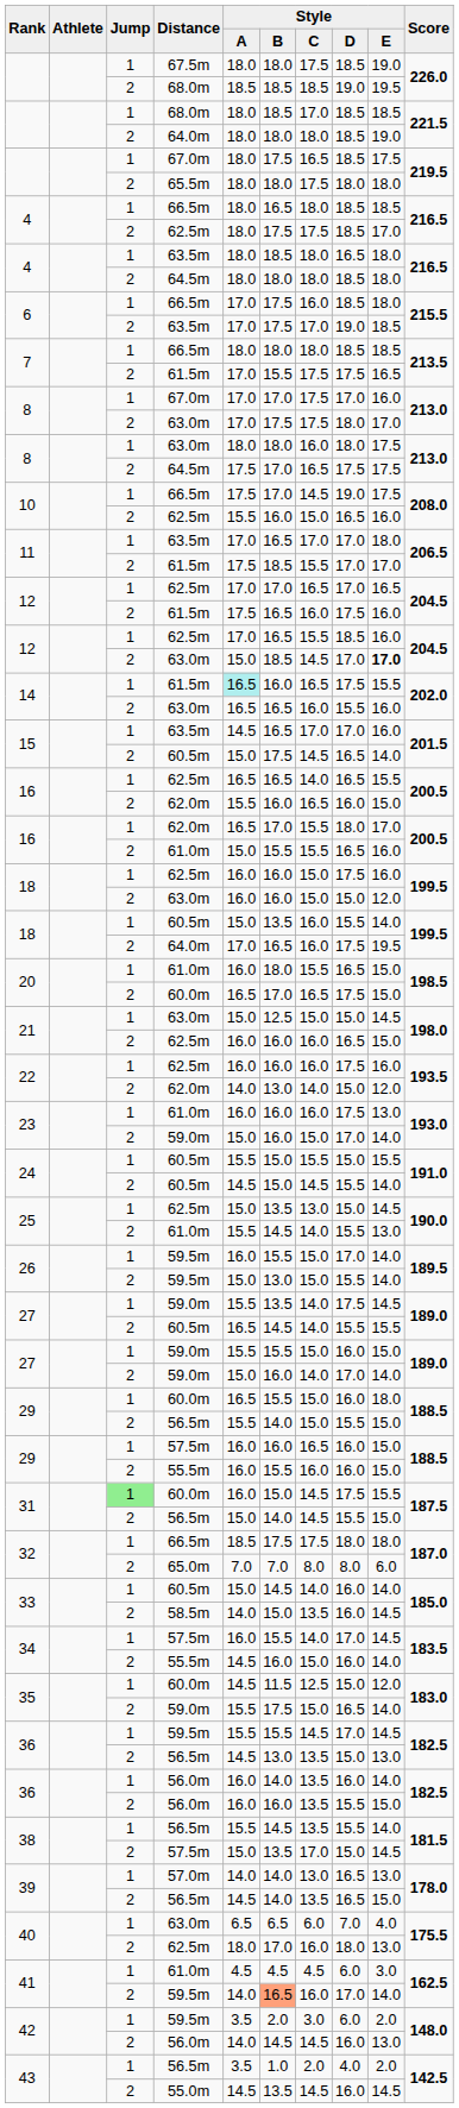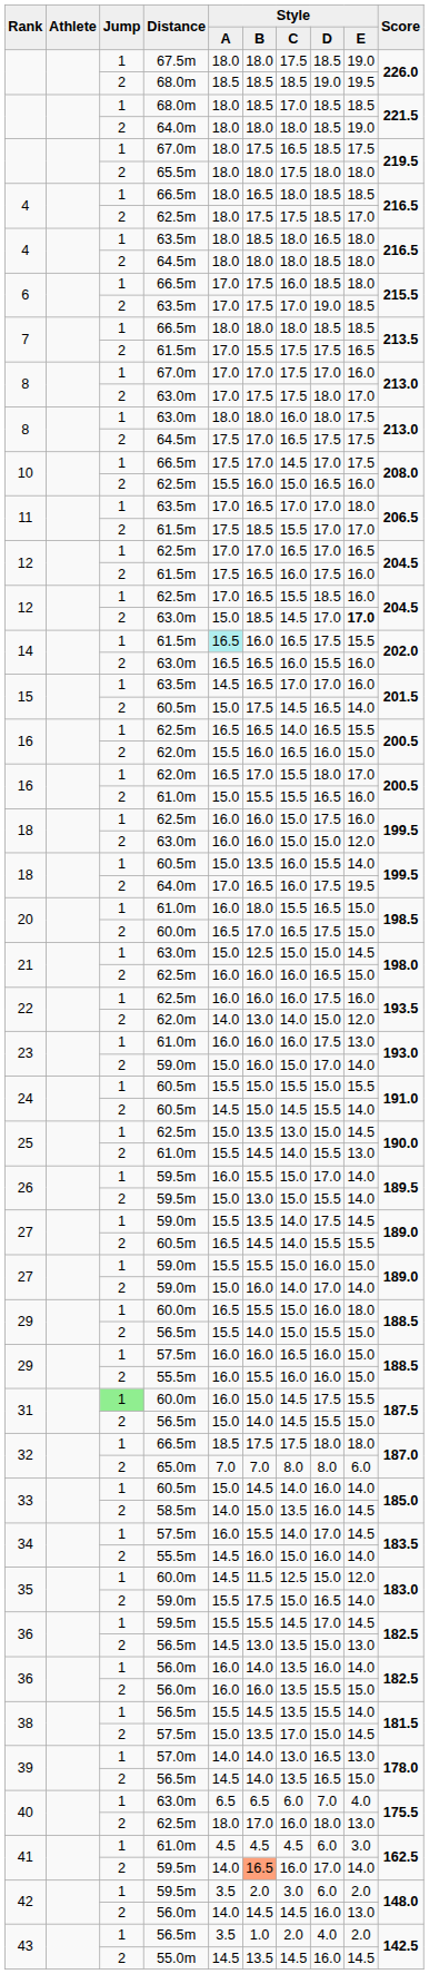 <table class="wikitable" style="text-align:center">
 <tr bgcolor='#efefef'>
 <td rowspan='2'><strong>Rank</strong></td>
 <td rowspan='2'><strong>Athlete</strong></td>
 <td rowspan='2'><strong>Jump</strong></td>
 <td rowspan='2'><strong>Distance</strong></td>
 <td colspan='5'><strong>Style</strong></td>
 <td rowspan='2'><strong>Score</strong></td>
 </tr>
 <tr bgcolor='#efefef'>
 <td rowspan='1'><strong>A</strong></td>
 <td rowspan='1'><strong>B</strong></td>
 <td rowspan='1'><strong>C</strong></td>
 <td rowspan='1'><strong>D</strong></td>
 <td rowspan='1'><strong>E</strong></td>
 </tr>
 <tr>
 <td rowspan='2'></td>
 <td rowspan='2' align=left></td>
 <td>1</td>
 <td>67.5m</td>
 <td>18.0</td>
 <td>18.0</td>
 <td>17.5</td>
 <td>18.5</td>
 <td>19.0</td>
 <td rowspan='2' style='font-weight:bold'>226.0</td>
 </tr>
 <tr>
 <td>2</td>
 <td>68.0m</td>
 <td>18.5</td>
 <td>18.5</td>
 <td>18.5</td>
 <td>19.0</td>
 <td>19.5</td>
 </tr>
 <tr>
 <td rowspan='2'></td>
 <td rowspan='2' align=left></td>
 <td>1</td>
 <td>68.0m</td>
 <td>18.0</td>
 <td>18.5</td>
 <td>17.0</td>
 <td>18.5</td>
 <td>18.5</td>
 <td rowspan='2' style='font-weight:bold'>221.5</td>
 </tr>
 <tr>
 <td>2</td>
 <td>64.0m</td>
 <td>18.0</td>
 <td>18.0</td>
 <td>18.0</td>
 <td>18.5</td>
 <td>19.0</td>
 </tr>
 <tr>
 <td rowspan='2'></td>
 <td rowspan='2' align=left></td>
 <td>1</td>
 <td>67.0m</td>
 <td>18.0</td>
 <td>17.5</td>
 <td>16.5</td>
 <td>18.5</td>
 <td>17.5</td>
 <td rowspan='2' style='font-weight:bold'>219.5</td>
 </tr>
 <tr>
 <td>2</td>
 <td>65.5m</td>
 <td>18.0</td>
 <td>18.0</td>
 <td>17.5</td>
 <td>18.0</td>
 <td>18.0</td>
 </tr>
 <tr>
 <td rowspan='2'>4</td>
 <td rowspan='2' align=left></td>
 <td>1</td>
 <td>66.5m</td>
 <td>18.0</td>
 <td>16.5</td>
 <td>18.0</td>
 <td>18.5</td>
 <td>18.5</td>
 <td rowspan='2' style='font-weight:bold'>216.5</td>
 </tr>
 <tr>
 <td>2</td>
 <td>62.5m</td>
 <td>18.0</td>
 <td>17.5</td>
 <td>17.5</td>
 <td>18.5</td>
 <td>17.0</td>
 </tr>
 <tr>
 <td rowspan='2'>4</td>
 <td rowspan='2' align=left></td>
 <td>1</td>
 <td>63.5m</td>
 <td>18.0</td>
 <td>18.5</td>
 <td>18.0</td>
 <td>16.5</td>
 <td>18.0</td>
 <td rowspan='2' style='font-weight:bold'>216.5</td>
 </tr>
 <tr>
 <td>2</td>
 <td>64.5m</td>
 <td>18.0</td>
 <td>18.0</td>
 <td>18.0</td>
 <td>18.5</td>
 <td>18.0</td>
 </tr>
 <tr>
 <td rowspan='2'>6</td>
 <td rowspan='2' align=left></td>
 <td>1</td>
 <td>66.5m</td>
 <td>17.0</td>
 <td>17.5</td>
 <td>16.0</td>
 <td>18.5</td>
 <td>18.0</td>
 <td rowspan='2' style='font-weight:bold'>215.5</td>
 </tr>
 <tr>
 <td>2</td>
 <td>63.5m</td>
 <td>17.0</td>
 <td>17.5</td>
 <td>17.0</td>
 <td>19.0</td>
 <td>18.5</td>
 </tr>
 <tr>
 <td rowspan='2'>7</td>
 <td rowspan='2' align=left></td>
 <td>1</td>
 <td>66.5m</td>
 <td>18.0</td>
 <td>18.0</td>
 <td>18.0</td>
 <td>18.5</td>
 <td>18.5</td>
 <td rowspan='2' style='font-weight:bold'>213.5</td>
 </tr>
 <tr>
 <td>2</td>
 <td>61.5m</td>
 <td>17.0</td>
 <td>15.5</td>
 <td>17.5</td>
 <td>17.5</td>
 <td>16.5</td>
 </tr>
 <tr>
 <td rowspan='2'>8</td>
 <td rowspan='2' align=left></td>
 <td>1</td>
 <td>67.0m</td>
 <td>17.0</td>
 <td>17.0</td>
 <td>17.5</td>
 <td>17.0</td>
 <td>16.0</td>
 <td rowspan='2' style='font-weight:bold'>213.0</td>
 </tr>
 <tr>
 <td>2</td>
 <td>63.0m</td>
 <td>17.0</td>
 <td>17.5</td>
 <td>17.5</td>
 <td>18.0</td>
 <td>17.0</td>
 </tr>
 <tr>
 <td rowspan='2'>8</td>
 <td rowspan='2' align=left></td>
 <td>1</td>
 <td>63.0m</td>
 <td>18.0</td>
 <td>18.0</td>
 <td>16.0</td>
 <td>18.0</td>
 <td>17.5</td>
 <td rowspan='2' style='font-weight:bold'>213.0</td>
 </tr>
 <tr>
 <td>2</td>
 <td>64.5m</td>
 <td>17.5</td>
 <td>17.0</td>
 <td>16.5</td>
 <td>17.5</td>
 <td>17.5</td>
 </tr>
 <tr>
 <td rowspan='2'>10</td>
 <td rowspan='2' align=left></td>
 <td>1</td>
 <td>66.5m</td>
 <td>17.5</td>
 <td>17.0</td>
 <td>14.5</td>
-<td>19.0</td>
+<td>17.0</td>
 <td>17.5</td>
 <td rowspan='2' style='font-weight:bold'>208.0</td>
 </tr>
 <tr>
 <td>2</td>
 <td>62.5m</td>
 <td>15.5</td>
 <td>16.0</td>
 <td>15.0</td>
 <td>16.5</td>
 <td>16.0</td>
 </tr>
 <tr>
 <td rowspan='2'>11</td>
 <td rowspan='2' align=left></td>
 <td>1</td>
 <td>63.5m</td>
 <td>17.0</td>
 <td>16.5</td>
 <td>17.0</td>
 <td>17.0</td>
 <td>18.0</td>
 <td rowspan='2' style='font-weight:bold'>206.5</td>
 </tr>
 <tr>
 <td>2</td>
 <td>61.5m</td>
 <td>17.5</td>
 <td>18.5</td>
 <td>15.5</td>
 <td>17.0</td>
 <td>17.0</td>
 </tr>
 <tr>
 <td rowspan='2'>12</td>
 <td rowspan='2' align=left></td>
 <td>1</td>
 <td>62.5m</td>
 <td>17.0</td>
 <td>17.0</td>
 <td>16.5</td>
 <td>17.0</td>
 <td>16.5</td>
 <td rowspan='2' style='font-weight:bold'>204.5</td>
 </tr>
 <tr>
 <td>2</td>
 <td>61.5m</td>
 <td>17.5</td>
 <td>16.5</td>
 <td>16.0</td>
 <td>17.5</td>
 <td>16.0</td>
 </tr>
 <tr>
 <td rowspan='2'>12</td>
 <td rowspan='2' align=left></td>
 <td>1</td>
 <td>62.5m</td>
 <td>17.0</td>
 <td>16.5</td>
 <td>15.5</td>
 <td>18.5</td>
 <td>16.0</td>
 <td rowspan='2' style='font-weight:bold'>204.5</td>
 </tr>
 <tr>
 <td>2</td>
 <td>63.0m</td>
 <td>15.0</td>
 <td>18.5</td>
 <td>14.5</td>
 <td>17.0</td>
 <td><strong>17.0</strong></td>
 </tr>
 <tr>
 <td rowspan='2'>14</td>
 <td rowspan='2' align=left></td>
 <td>1</td>
 <td>61.5m</td>
 <td style="background: paleturquoise;">16.5</td>
 <td>16.0</td>
 <td>16.5</td>
 <td>17.5</td>
 <td>15.5</td>
 <td rowspan='2' style='font-weight:bold'>202.0</td>
 </tr>
 <tr>
 <td>2</td>
 <td>63.0m</td>
 <td>16.5</td>
 <td>16.5</td>
 <td>16.0</td>
 <td>15.5</td>
 <td>16.0</td>
 </tr>
 <tr>
 <td rowspan='2'>15</td>
 <td rowspan='2' align=left></td>
 <td>1</td>
 <td>63.5m</td>
 <td>14.5</td>
 <td>16.5</td>
 <td>17.0</td>
 <td>17.0</td>
 <td>16.0</td>
 <td rowspan='2' style='font-weight:bold'>201.5</td>
 </tr>
 <tr>
 <td>2</td>
 <td>60.5m</td>
 <td>15.0</td>
 <td>17.5</td>
 <td>14.5</td>
 <td>16.5</td>
 <td>14.0</td>
 </tr>
 <tr>
 <td rowspan='2'>16</td>
 <td rowspan='2' align=left></td>
 <td>1</td>
 <td>62.5m</td>
 <td>16.5</td>
 <td>16.5</td>
 <td>14.0</td>
 <td>16.5</td>
 <td>15.5</td>
 <td rowspan='2' style='font-weight:bold'>200.5</td>
 </tr>
 <tr>
 <td>2</td>
 <td>62.0m</td>
 <td>15.5</td>
 <td>16.0</td>
 <td>16.5</td>
 <td>16.0</td>
 <td>15.0</td>
 </tr>
 <tr>
 <td rowspan='2'>16</td>
 <td rowspan='2' align=left></td>
 <td>1</td>
 <td>62.0m</td>
 <td>16.5</td>
 <td>17.0</td>
 <td>15.5</td>
 <td>18.0</td>
 <td>17.0</td>
 <td rowspan='2' style='font-weight:bold'>200.5</td>
 </tr>
 <tr>
 <td>2</td>
 <td>61.0m</td>
 <td>15.0</td>
 <td>15.5</td>
 <td>15.5</td>
 <td>16.5</td>
 <td>16.0</td>
 </tr>
 <tr>
 <td rowspan='2'>18</td>
 <td rowspan='2' align=left></td>
 <td>1</td>
 <td>62.5m</td>
 <td>16.0</td>
 <td>16.0</td>
 <td>15.0</td>
 <td>17.5</td>
 <td>16.0</td>
 <td rowspan='2' style='font-weight:bold'>199.5</td>
 </tr>
 <tr>
 <td>2</td>
 <td>63.0m</td>
 <td>16.0</td>
 <td>16.0</td>
 <td>15.0</td>
 <td>15.0</td>
 <td>12.0</td>
 </tr>
 <tr>
 <td rowspan='2'>18</td>
 <td rowspan='2' align=left></td>
 <td>1</td>
 <td>60.5m</td>
 <td>15.0</td>
 <td>13.5</td>
 <td>16.0</td>
 <td>15.5</td>
 <td>14.0</td>
 <td rowspan='2' style='font-weight:bold'>199.5</td>
 </tr>
 <tr>
 <td>2</td>
 <td>64.0m</td>
 <td>17.0</td>
 <td>16.5</td>
 <td>16.0</td>
 <td>17.5</td>
 <td>19.5</td>
 </tr>
 <tr>
 <td rowspan='2'>20</td>
 <td rowspan='2' align=left></td>
 <td>1</td>
 <td>61.0m</td>
 <td>16.0</td>
 <td>18.0</td>
 <td>15.5</td>
 <td>16.5</td>
 <td>15.0</td>
 <td rowspan='2' style='font-weight:bold'>198.5</td>
 </tr>
 <tr>
 <td>2</td>
 <td>60.0m</td>
 <td>16.5</td>
 <td>17.0</td>
 <td>16.5</td>
 <td>17.5</td>
 <td>15.0</td>
 </tr>
 <tr>
 <td rowspan='2'>21</td>
 <td rowspan='2' align=left></td>
 <td>1</td>
 <td>63.0m</td>
 <td>15.0</td>
 <td>12.5</td>
 <td>15.0</td>
 <td>15.0</td>
 <td>14.5</td>
 <td rowspan='2' style='font-weight:bold'>198.0</td>
 </tr>
 <tr>
 <td>2</td>
 <td>62.5m</td>
 <td>16.0</td>
 <td>16.0</td>
 <td>16.0</td>
 <td>16.5</td>
 <td>15.0</td>
 </tr>
 <tr>
 <td rowspan='2'>22</td>
 <td rowspan='2' align=left></td>
 <td>1</td>
 <td>62.5m</td>
 <td>16.0</td>
 <td>16.0</td>
 <td>16.0</td>
 <td>17.5</td>
 <td>16.0</td>
 <td rowspan='2' style='font-weight:bold'>193.5</td>
 </tr>
 <tr>
 <td>2</td>
 <td>62.0m</td>
 <td>14.0</td>
 <td>13.0</td>
 <td>14.0</td>
 <td>15.0</td>
 <td>12.0</td>
 </tr>
 <tr>
 <td rowspan='2'>23</td>
 <td rowspan='2' align=left></td>
 <td>1</td>
 <td>61.0m</td>
 <td>16.0</td>
 <td>16.0</td>
 <td>16.0</td>
 <td>17.5</td>
 <td>13.0</td>
 <td rowspan='2' style='font-weight:bold'>193.0</td>
 </tr>
 <tr>
 <td>2</td>
 <td>59.0m</td>
 <td>15.0</td>
 <td>16.0</td>
 <td>15.0</td>
 <td>17.0</td>
 <td>14.0</td>
 </tr>
 <tr>
 <td rowspan='2'>24</td>
 <td rowspan='2' align=left></td>
 <td>1</td>
 <td>60.5m</td>
 <td>15.5</td>
 <td>15.0</td>
 <td>15.5</td>
 <td>15.0</td>
 <td>15.5</td>
 <td rowspan='2' style='font-weight:bold'>191.0</td>
 </tr>
 <tr>
 <td>2</td>
 <td>60.5m</td>
 <td>14.5</td>
 <td>15.0</td>
 <td>14.5</td>
 <td>15.5</td>
 <td>14.0</td>
 </tr>
 <tr>
 <td rowspan='2'>25</td>
 <td rowspan='2' align=left></td>
 <td>1</td>
 <td>62.5m</td>
 <td>15.0</td>
 <td>13.5</td>
 <td>13.0</td>
 <td>15.0</td>
 <td>14.5</td>
 <td rowspan='2' style='font-weight:bold'>190.0</td>
 </tr>
 <tr>
 <td>2</td>
 <td>61.0m</td>
 <td>15.5</td>
 <td>14.5</td>
 <td>14.0</td>
 <td>15.5</td>
 <td>13.0</td>
 </tr>
 <tr>
 <td rowspan='2'>26</td>
 <td rowspan='2' align=left></td>
 <td>1</td>
 <td>59.5m</td>
 <td>16.0</td>
 <td>15.5</td>
 <td>15.0</td>
 <td>17.0</td>
 <td>14.0</td>
 <td rowspan='2' style='font-weight:bold'>189.5</td>
 </tr>
 <tr>
 <td>2</td>
 <td>59.5m</td>
 <td>15.0</td>
 <td>13.0</td>
 <td>15.0</td>
 <td>15.5</td>
 <td>14.0</td>
 </tr>
 <tr>
 <td rowspan='2'>27</td>
 <td rowspan='2' align=left></td>
 <td>1</td>
 <td>59.0m</td>
 <td>15.5</td>
 <td>13.5</td>
 <td>14.0</td>
 <td>17.5</td>
 <td>14.5</td>
 <td rowspan='2' style='font-weight:bold'>189.0</td>
 </tr>
 <tr>
 <td>2</td>
 <td>60.5m</td>
 <td>16.5</td>
 <td>14.5</td>
 <td>14.0</td>
 <td>15.5</td>
 <td>15.5</td>
 </tr>
 <tr>
 <td rowspan='2'>27</td>
 <td rowspan='2' align=left></td>
 <td>1</td>
 <td>59.0m</td>
 <td>15.5</td>
 <td>15.5</td>
 <td>15.0</td>
 <td>16.0</td>
 <td>15.0</td>
 <td rowspan='2' style='font-weight:bold'>189.0</td>
 </tr>
 <tr>
 <td>2</td>
 <td>59.0m</td>
 <td>15.0</td>
 <td>16.0</td>
 <td>14.0</td>
 <td>17.0</td>
 <td>14.0</td>
 </tr>
 <tr>
 <td rowspan='2'>29</td>
 <td rowspan='2' align=left></td>
 <td>1</td>
 <td>60.0m</td>
 <td>16.5</td>
 <td>15.5</td>
 <td>15.0</td>
 <td>16.0</td>
 <td>18.0</td>
 <td rowspan='2' style='font-weight:bold'>188.5</td>
 </tr>
 <tr>
 <td>2</td>
 <td>56.5m</td>
 <td>15.5</td>
 <td>14.0</td>
 <td>15.0</td>
 <td>15.5</td>
 <td>15.0</td>
 </tr>
 <tr>
 <td rowspan='2'>29</td>
 <td rowspan='2' align=left></td>
 <td>1</td>
 <td>57.5m</td>
 <td>16.0</td>
 <td>16.0</td>
 <td>16.5</td>
 <td>16.0</td>
 <td>15.0</td>
 <td rowspan='2' style='font-weight:bold'>188.5</td>
 </tr>
 <tr>
 <td>2</td>
 <td>55.5m</td>
 <td>16.0</td>
 <td>15.5</td>
 <td>16.0</td>
 <td>16.0</td>
 <td>15.0</td>
 </tr>
 <tr>
 <td rowspan='2'>31</td>
 <td rowspan='2' align=left></td>
 <td style="background: lightgreen;">1</td>
 <td>60.0m</td>
 <td>16.0</td>
 <td>15.0</td>
 <td>14.5</td>
 <td>17.5</td>
 <td>15.5</td>
 <td rowspan='2' style='font-weight:bold'>187.5</td>
 </tr>
 <tr>
 <td>2</td>
 <td>56.5m</td>
 <td>15.0</td>
 <td>14.0</td>
 <td>14.5</td>
 <td>15.5</td>
 <td>15.0</td>
 </tr>
 <tr>
 <td rowspan='2'>32</td>
 <td rowspan='2' align=left></td>
 <td>1</td>
 <td>66.5m</td>
 <td>18.5</td>
 <td>17.5</td>
 <td>17.5</td>
 <td>18.0</td>
 <td>18.0</td>
 <td rowspan='2' style='font-weight:bold'>187.0</td>
 </tr>
 <tr>
 <td>2</td>
 <td>65.0m</td>
 <td>7.0</td>
 <td>7.0</td>
 <td>8.0</td>
 <td>8.0</td>
 <td>6.0</td>
 </tr>
 <tr>
 <td rowspan='2'>33</td>
 <td rowspan='2' align=left></td>
 <td>1</td>
 <td>60.5m</td>
 <td>15.0</td>
 <td>14.5</td>
 <td>14.0</td>
 <td>16.0</td>
 <td>14.0</td>
 <td rowspan='2' style='font-weight:bold'>185.0</td>
 </tr>
 <tr>
 <td>2</td>
 <td>58.5m</td>
 <td>14.0</td>
 <td>15.0</td>
 <td>13.5</td>
 <td>16.0</td>
 <td>14.5</td>
 </tr>
 <tr>
 <td rowspan='2'>34</td>
 <td rowspan='2' align=left></td>
 <td>1</td>
 <td>57.5m</td>
 <td>16.0</td>
 <td>15.5</td>
 <td>14.0</td>
 <td>17.0</td>
 <td>14.5</td>
 <td rowspan='2' style='font-weight:bold'>183.5</td>
 </tr>
 <tr>
 <td>2</td>
 <td>55.5m</td>
 <td>14.5</td>
 <td>16.0</td>
 <td>15.0</td>
 <td>16.0</td>
 <td>14.0</td>
 </tr>
 <tr>
 <td rowspan='2'>35</td>
 <td rowspan='2' align=left></td>
 <td>1</td>
 <td>60.0m</td>
 <td>14.5</td>
 <td>11.5</td>
 <td>12.5</td>
 <td>15.0</td>
 <td>12.0</td>
 <td rowspan='2' style='font-weight:bold'>183.0</td>
 </tr>
 <tr>
 <td>2</td>
 <td>59.0m</td>
 <td>15.5</td>
 <td>17.5</td>
 <td>15.0</td>
 <td>16.5</td>
 <td>14.0</td>
 </tr>
 <tr>
 <td rowspan='2'>36</td>
 <td rowspan='2' align=left></td>
 <td>1</td>
 <td>59.5m</td>
 <td>15.5</td>
 <td>15.5</td>
 <td>14.5</td>
 <td>17.0</td>
 <td>14.5</td>
 <td rowspan='2' style='font-weight:bold'>182.5</td>
 </tr>
 <tr>
 <td>2</td>
 <td>56.5m</td>
 <td>14.5</td>
 <td>13.0</td>
 <td>13.5</td>
 <td>15.0</td>
 <td>13.0</td>
 </tr>
 <tr>
 <td rowspan='2'>36</td>
 <td rowspan='2' align=left></td>
 <td>1</td>
 <td>56.0m</td>
 <td>16.0</td>
 <td>14.0</td>
 <td>13.5</td>
 <td>16.0</td>
 <td>14.0</td>
 <td rowspan='2' style='font-weight:bold'>182.5</td>
 </tr>
 <tr>
 <td>2</td>
 <td>56.0m</td>
 <td>16.0</td>
 <td>16.0</td>
 <td>13.5</td>
 <td>15.5</td>
 <td>15.0</td>
 </tr>
 <tr>
 <td rowspan='2'>38</td>
 <td rowspan='2' align=left></td>
 <td>1</td>
 <td>56.5m</td>
 <td>15.5</td>
 <td>14.5</td>
 <td>13.5</td>
 <td>15.5</td>
 <td>14.0</td>
 <td rowspan='2' style='font-weight:bold'>181.5</td>
 </tr>
 <tr>
 <td>2</td>
 <td>57.5m</td>
 <td>15.0</td>
 <td>13.5</td>
 <td>17.0</td>
 <td>15.0</td>
 <td>14.5</td>
 </tr>
 <tr>
 <td rowspan='2'>39</td>
 <td rowspan='2' align=left></td>
 <td>1</td>
 <td>57.0m</td>
 <td>14.0</td>
 <td>14.0</td>
 <td>13.0</td>
 <td>16.5</td>
 <td>13.0</td>
 <td rowspan='2' style='font-weight:bold'>178.0</td>
 </tr>
 <tr>
 <td>2</td>
 <td>56.5m</td>
 <td>14.5</td>
 <td>14.0</td>
 <td>13.5</td>
 <td>16.5</td>
 <td>15.0</td>
 </tr>
 <tr>
 <td rowspan='2'>40</td>
 <td rowspan='2' align=left></td>
 <td>1</td>
 <td>63.0m</td>
 <td>6.5</td>
 <td>6.5</td>
 <td>6.0</td>
 <td>7.0</td>
 <td>4.0</td>
 <td rowspan='2' style='font-weight:bold'>175.5</td>
 </tr>
 <tr>
 <td>2</td>
 <td>62.5m</td>
 <td>18.0</td>
 <td>17.0</td>
 <td>16.0</td>
 <td>18.0</td>
 <td>13.0</td>
 </tr>
 <tr>
 <td rowspan='2'>41</td>
 <td rowspan='2' align=left></td>
 <td>1</td>
 <td>61.0m</td>
 <td>4.5</td>
 <td>4.5</td>
 <td>4.5</td>
 <td>6.0</td>
 <td>3.0</td>
 <td rowspan='2' style='font-weight:bold'>162.5</td>
 </tr>
 <tr>
 <td>2</td>
 <td>59.5m</td>
 <td>14.0</td>
 <td style="background: lightsalmon;">16.5</td>
 <td>16.0</td>
 <td>17.0</td>
 <td>14.0</td>
 </tr>
 <tr>
 <td rowspan='2'>42</td>
 <td rowspan='2' align=left></td>
 <td>1</td>
 <td>59.5m</td>
 <td>3.5</td>
 <td>2.0</td>
 <td>3.0</td>
 <td>6.0</td>
 <td>2.0</td>
 <td rowspan='2' style='font-weight:bold'>148.0</td>
 </tr>
 <tr>
 <td>2</td>
 <td>56.0m</td>
 <td>14.0</td>
 <td>14.5</td>
 <td>14.5</td>
 <td>16.0</td>
 <td>13.0</td>
 </tr>
 <tr>
 <td rowspan='2'>43</td>
 <td rowspan='2' align=left></td>
 <td>1</td>
 <td>56.5m</td>
 <td>3.5</td>
 <td>1.0</td>
 <td>2.0</td>
 <td>4.0</td>
 <td>2.0</td>
 <td rowspan='2' style='font-weight:bold'>142.5</td>
 </tr>
 <tr>
 <td>2</td>
 <td>55.0m</td>
 <td>14.5</td>
 <td>13.5</td>
 <td>14.5</td>
 <td>16.0</td>
 <td>14.5</td>
 </tr>
 </table>
